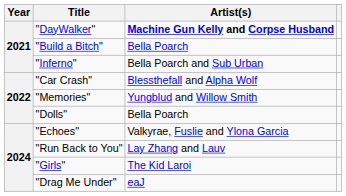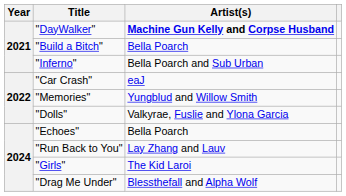 <table class="wikitable plainrowheaders">
 <tr>
 <th scope="col">Year</th>
 <th scope="col">Title</th>
 <th scope="col">Artist(s)</th>
 <th scope="col" class="unsortable"></th>
 </tr>
 <tr>
 <th scope="row" rowspan="3">2021</th>
 <td>"<a href='#'>DayWalker</a>"</td>
 <td><strong><a href='#'>Machine Gun Kelly</a> and <a href='#'>Corpse Husband</a></strong></td>
 <td align="center"></td>
 </tr>
 <tr>
 <td>"<a href='#'>Build a Bitch</a>"</td>
 <td><a href='#'>Bella Poarch</a></td>
 <td align="center"></td>
 </tr>
 <tr>
 <td>"<a href='#'>Inferno</a>"</td>
 <td>Bella Poarch and <a href='#'>Sub Urban</a></td>
 <td align="center"></td>
 </tr>
 <tr>
 <th scope="row" rowspan="3">2022</th>
 <td>"Car Crash"</td>
-<td><a href='#'>Blessthefall</a> and <a href='#'>Alpha Wolf</a></td>
+<td><a href='#'>eaJ</a></td>
 <td align="center"></td>
 </tr>
 <tr>
 <td>"Memories"</td>
 <td><a href='#'>Yungblud</a> and <a href='#'>Willow Smith</a></td>
 <td align="center"></td>
 </tr>
 <tr>
 <td>"Dolls"</td>
-<td>Bella Poarch</td>
+<td>Valkyrae, <a href='#'>Fuslie</a> and <a href='#'>Ylona Garcia</a></td>
 <td align="center"></td>
 </tr>
 <tr>
 <th rowspan="4" scope="row">2024</th>
 <td>"Echoes"</td>
-<td>Valkyrae, <a href='#'>Fuslie</a> and <a href='#'>Ylona Garcia</a></td>
+<td>Bella Poarch</td>
 <td align="center"></td>
 </tr>
 <tr>
 <td>"Run Back to You"</td>
 <td><a href='#'>Lay Zhang</a> and <a href='#'>Lauv</a></td>
 <td align="center"></td>
 </tr>
 <tr>
 <td>"<a href='#'>Girls</a>"</td>
 <td><a href='#'>The Kid Laroi</a></td>
 <td align="center"></td>
 </tr>
 <tr>
 <td>"Drag Me Under"</td>
-<td><a href='#'>eaJ</a></td>
+<td><a href='#'>Blessthefall</a> and <a href='#'>Alpha Wolf</a></td>
 <td align="center"></td>
 </tr>
 </table>
